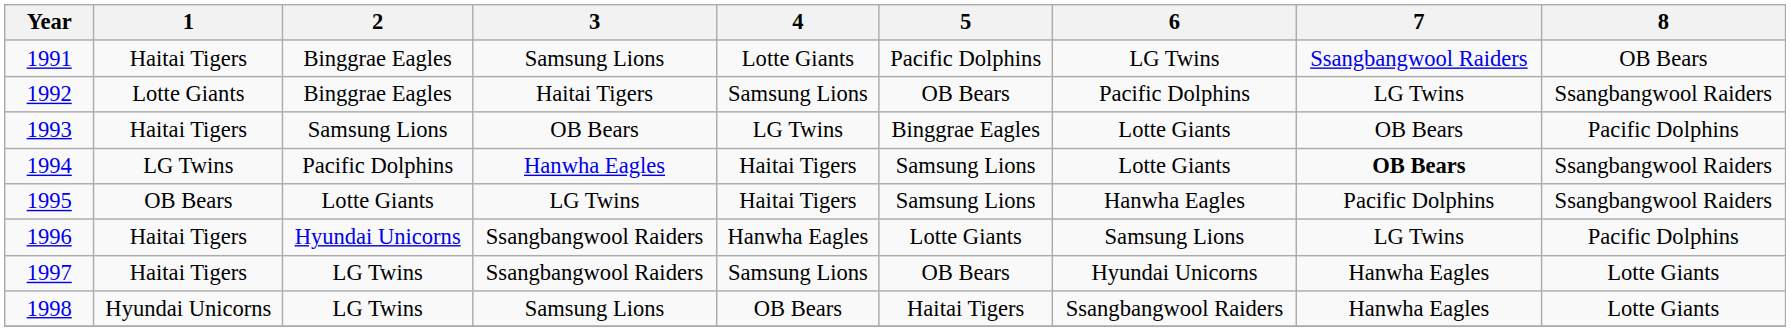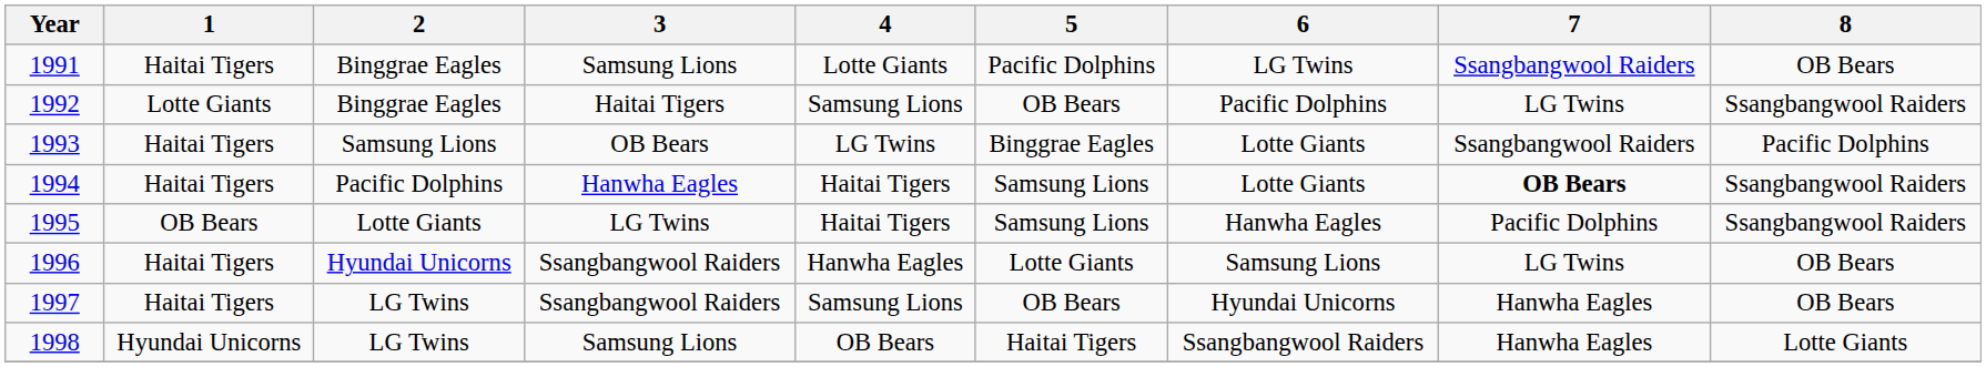 <table class="wikitable" width="100%" style="text-align:center;">
 <tr>
 <th width="5%">Year</th>
 <th>1</th>
 <th>2</th>
 <th>3</th>
 <th>4</th>
 <th>5</th>
 <th>6</th>
 <th>7</th>
 <th>8</th>
 </tr>
 <tr>
 <td><a href='#'>1991</a></td>
 <td>Haitai Tigers</td>
 <td>Binggrae Eagles</td>
 <td>Samsung Lions</td>
 <td>Lotte Giants</td>
 <td>Pacific Dolphins</td>
 <td>LG Twins</td>
 <td><a href='#'>Ssangbangwool Raiders</a></td>
 <td>OB Bears</td>
 </tr>
 <tr>
 <td><a href='#'>1992</a></td>
 <td>Lotte Giants</td>
 <td>Binggrae Eagles</td>
 <td>Haitai Tigers</td>
 <td>Samsung Lions</td>
 <td>OB Bears</td>
 <td>Pacific Dolphins</td>
 <td>LG Twins</td>
 <td>Ssangbangwool Raiders</td>
 </tr>
 <tr>
 <td><a href='#'>1993</a></td>
 <td>Haitai Tigers</td>
 <td>Samsung Lions</td>
 <td>OB Bears</td>
 <td>LG Twins</td>
 <td>Binggrae Eagles</td>
 <td>Lotte Giants</td>
-<td>OB Bears</td>
+<td>Ssangbangwool Raiders</td>
 <td>Pacific Dolphins</td>
 </tr>
 <tr>
 <td><a href='#'>1994</a></td>
-<td>LG Twins</td>
+<td>Haitai Tigers</td>
 <td>Pacific Dolphins</td>
 <td><a href='#'>Hanwha Eagles</a></td>
 <td>Haitai Tigers</td>
 <td>Samsung Lions</td>
 <td>Lotte Giants</td>
 <td><strong>OB Bears</strong></td>
 <td>Ssangbangwool Raiders</td>
 </tr>
 <tr>
 <td><a href='#'>1995</a></td>
 <td>OB Bears</td>
 <td>Lotte Giants</td>
 <td>LG Twins</td>
 <td>Haitai Tigers</td>
 <td>Samsung Lions</td>
 <td>Hanwha Eagles</td>
 <td>Pacific Dolphins</td>
 <td>Ssangbangwool Raiders</td>
 </tr>
 <tr>
 <td><a href='#'>1996</a></td>
 <td>Haitai Tigers</td>
 <td><a href='#'>Hyundai Unicorns</a></td>
 <td>Ssangbangwool Raiders</td>
 <td>Hanwha Eagles</td>
 <td>Lotte Giants</td>
 <td>Samsung Lions</td>
 <td>LG Twins</td>
-<td>Pacific Dolphins</td>
+<td>OB Bears</td>
 </tr>
 <tr>
 <td><a href='#'>1997</a></td>
 <td>Haitai Tigers</td>
 <td>LG Twins</td>
 <td>Ssangbangwool Raiders</td>
 <td>Samsung Lions</td>
 <td>OB Bears</td>
 <td>Hyundai Unicorns</td>
 <td>Hanwha Eagles</td>
-<td>Lotte Giants</td>
+<td>OB Bears</td>
 </tr>
 <tr>
 <td><a href='#'>1998</a></td>
 <td>Hyundai Unicorns</td>
 <td>LG Twins</td>
 <td>Samsung Lions</td>
 <td>OB Bears</td>
 <td>Haitai Tigers</td>
 <td>Ssangbangwool Raiders</td>
 <td>Hanwha Eagles</td>
 <td>Lotte Giants</td>
 </tr>
 <tr>
 </tr>
 </table>
